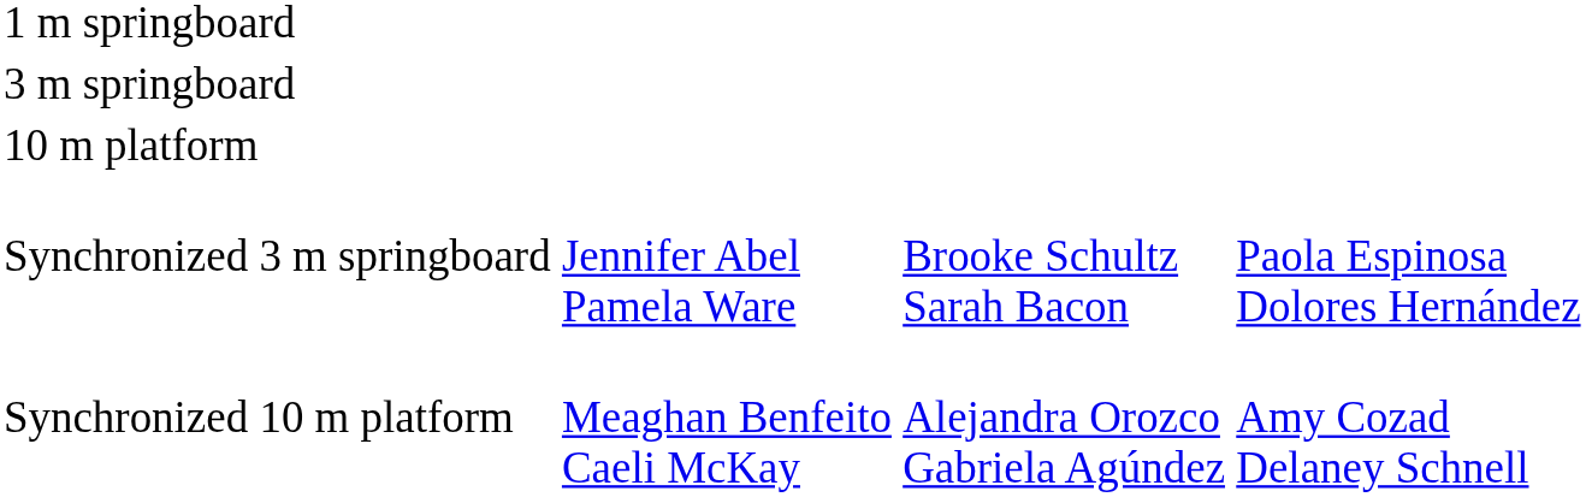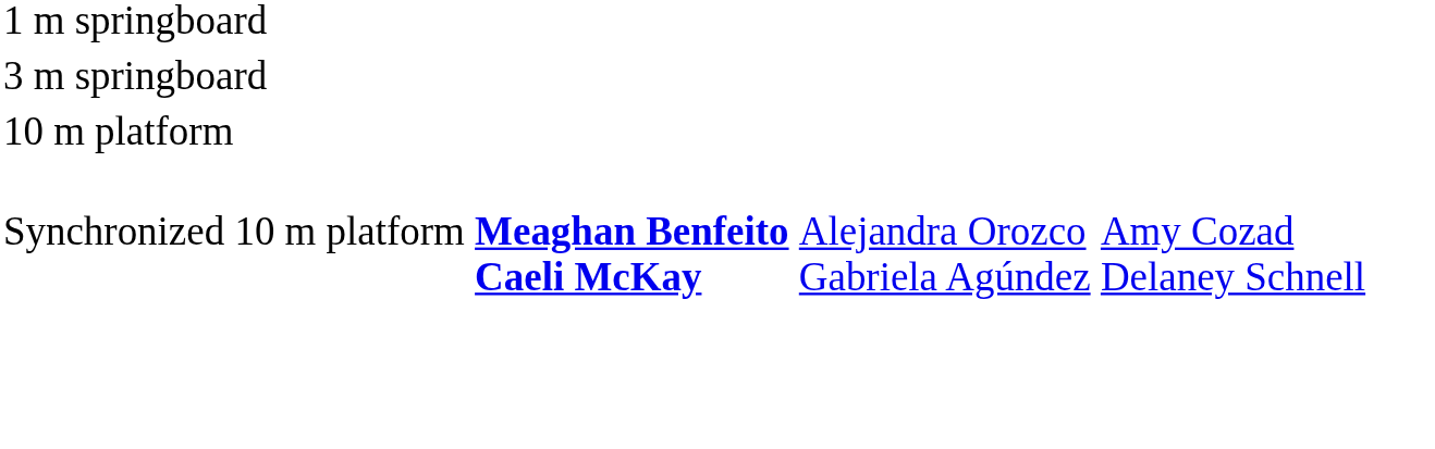 <table>
 <tr>
 <td>1 m springboard<br></td>
 <td></td>
 <td></td>
 <td></td>
 </tr>
 <tr>
 <td>3 m springboard<br></td>
 <td></td>
 <td></td>
 <td></td>
 </tr>
 <tr>
 <td>10 m platform<br></td>
 <td></td>
 <td></td>
 <td></td>
 </tr>
 <tr>
-<td>Synchronized 3 m springboard<br></td>
-<td><br><a href='#'>Jennifer Abel</a><br><a href='#'>Pamela Ware</a></td>
-<td><br><a href='#'>Brooke Schultz</a><br><a href='#'>Sarah Bacon</a></td>
-<td><br><a href='#'>Paola Espinosa</a><br><a href='#'>Dolores Hernández</a></td>
-</tr>
-<tr>
 <td>Synchronized 10 m platform<br></td>
-<td><br><a href='#'>Meaghan Benfeito</a><br><a href='#'>Caeli McKay</a></td>
+<td><strong><br><a href='#'>Meaghan Benfeito</a><br><a href='#'>Caeli McKay</a></strong></td>
 <td><br><a href='#'>Alejandra Orozco</a><br><a href='#'>Gabriela Agúndez</a></td>
 <td><br><a href='#'>Amy Cozad</a><br><a href='#'>Delaney Schnell</a></td>
 </tr>
 </table>
